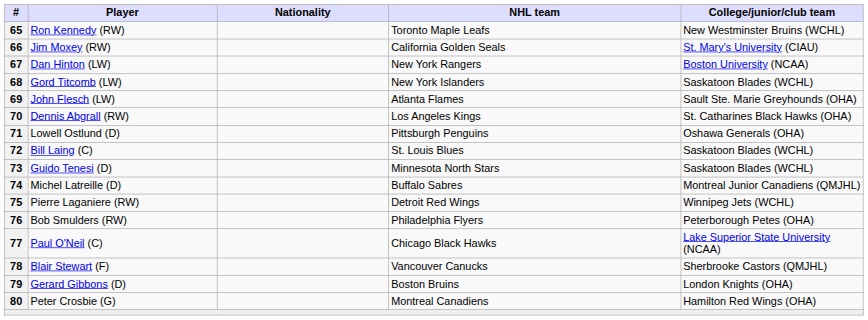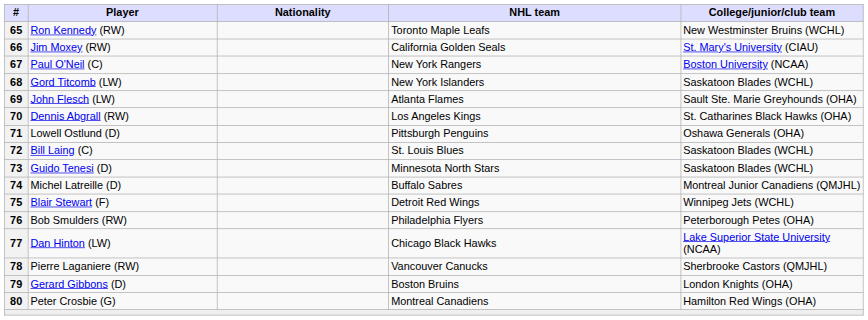 <table class="wikitable" style="width: 100%">
 <tr>
 <th style="background:#ddf; width:2.75%;">#</th>
 <th style="background:#ddf; width:22.0%;">Player</th>
 <th style="background:#ddf; width:20.0%;">Nationality</th>
 <th style="background:#ddf; width:34.0%;">NHL team</th>
 <th style="background:#ddf; width:100.0%;">College/junior/club team</th>
 </tr>
 <tr>
 <th>65</th>
 <td><a href='#'>Ron Kennedy</a> (RW)</td>
 <td></td>
 <td>Toronto Maple Leafs</td>
 <td>New Westminster Bruins (WCHL)</td>
 </tr>
 <tr>
 <th>66</th>
 <td><a href='#'>Jim Moxey</a> (RW)</td>
 <td></td>
 <td>California Golden Seals</td>
 <td><a href='#'>St. Mary's University</a> (CIAU)</td>
 </tr>
 <tr>
 <th>67</th>
-<td><a href='#'>Dan Hinton</a> (LW)</td>
+<td><a href='#'>Paul O'Neil</a> (C)</td>
 <td></td>
 <td>New York Rangers</td>
 <td><a href='#'>Boston University</a> (NCAA)</td>
 </tr>
 <tr>
 <th>68</th>
 <td><a href='#'>Gord Titcomb</a> (LW)</td>
 <td></td>
 <td>New York Islanders</td>
 <td>Saskatoon Blades (WCHL)</td>
 </tr>
 <tr>
 <th>69</th>
 <td><a href='#'>John Flesch</a> (LW)</td>
 <td></td>
 <td>Atlanta Flames</td>
 <td>Sault Ste. Marie Greyhounds (OHA)</td>
 </tr>
 <tr>
 <th>70</th>
 <td><a href='#'>Dennis Abgrall</a> (RW)</td>
 <td></td>
 <td>Los Angeles Kings</td>
 <td>St. Catharines Black Hawks (OHA)</td>
 </tr>
 <tr>
 <th>71</th>
 <td>Lowell Ostlund (D)</td>
 <td></td>
 <td>Pittsburgh Penguins</td>
 <td>Oshawa Generals (OHA)</td>
 </tr>
 <tr>
 <th>72</th>
 <td><a href='#'>Bill Laing</a> (C)</td>
 <td></td>
 <td>St. Louis Blues</td>
 <td>Saskatoon Blades (WCHL)</td>
 </tr>
 <tr>
 <th>73</th>
 <td><a href='#'>Guido Tenesi</a> (D)</td>
 <td></td>
 <td>Minnesota North Stars</td>
 <td>Saskatoon Blades (WCHL)</td>
 </tr>
 <tr>
 <th>74</th>
 <td>Michel Latreille (D)</td>
 <td></td>
 <td>Buffalo Sabres</td>
 <td>Montreal Junior Canadiens (QMJHL)</td>
 </tr>
 <tr>
 <th>75</th>
-<td>Pierre Laganiere (RW)</td>
+<td><a href='#'>Blair Stewart</a> (F)</td>
 <td></td>
 <td>Detroit Red Wings</td>
 <td>Winnipeg Jets (WCHL)</td>
 </tr>
 <tr>
 <th>76</th>
 <td>Bob Smulders (RW)</td>
 <td></td>
 <td>Philadelphia Flyers</td>
 <td>Peterborough Petes (OHA)</td>
 </tr>
 <tr>
 <th>77</th>
-<td><a href='#'>Paul O'Neil</a> (C)</td>
+<td><a href='#'>Dan Hinton</a> (LW)</td>
 <td></td>
 <td>Chicago Black Hawks</td>
 <td><a href='#'>Lake Superior State University</a> (NCAA)</td>
 </tr>
 <tr>
 <th>78</th>
-<td><a href='#'>Blair Stewart</a> (F)</td>
+<td>Pierre Laganiere (RW)</td>
 <td></td>
 <td>Vancouver Canucks</td>
 <td>Sherbrooke Castors (QMJHL)</td>
 </tr>
 <tr>
 <th>79</th>
 <td><a href='#'>Gerard Gibbons</a> (D)</td>
 <td></td>
 <td>Boston Bruins</td>
 <td>London Knights (OHA)</td>
 </tr>
 <tr>
 <th>80</th>
 <td>Peter Crosbie (G)</td>
 <td></td>
 <td>Montreal Canadiens</td>
 <td>Hamilton Red Wings (OHA)</td>
 </tr>
 <tr>
 <td align=center colspan="6" bgcolor="#efefef"></td>
 </tr>
 </table>
